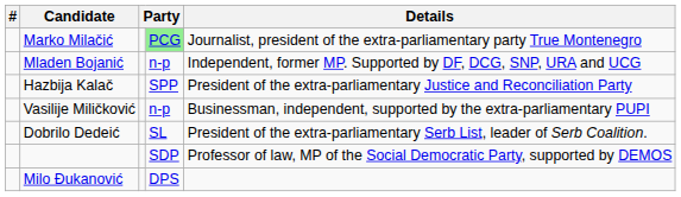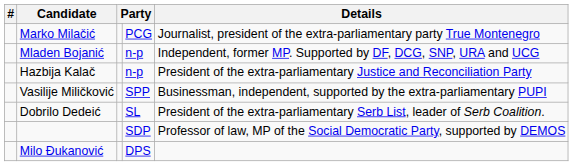 <table class=wikitable>
 <tr>
 <th>#</th>
 <th>Candidate</th>
 <th colspan=2>Party</th>
 <th colspan=2>Details</th>
 </tr>
 <tr>
 <td></td>
 <td><a href='#'>Marko Milačić</a></td>
 <td bgcolor=></td>
-<td style="background: lightgreen;"><a href='#'>PCG</a></td>
+<td><a href='#'>PCG</a></td>
 <td>Journalist, president of the extra-parliamentary party <a href='#'>True Montenegro</a></td>
 </tr>
 <tr>
 <td></td>
 <td><a href='#'>Mladen Bojanić</a></td>
 <td bgcolor=></td>
 <td><a href='#'>n-p</a></td>
 <td>Independent, former <a href='#'>MP</a>. Supported by <a href='#'>DF</a>, <a href='#'>DCG</a>, <a href='#'>SNP</a>, <a href='#'>URA</a> and <a href='#'>UCG</a></td>
 </tr>
 <tr>
 <td></td>
 <td>Hazbija Kalač</td>
 <td bgcolor=></td>
-<td><a href='#'>SPP</a></td>
+<td><a href='#'>n-p</a></td>
 <td>President of the extra-parliamentary <a href='#'>Justice and Reconciliation Party</a></td>
 </tr>
 <tr>
 <td></td>
 <td>Vasilije Miličković</td>
 <td bgcolor=></td>
-<td><a href='#'>n-p</a></td>
+<td><a href='#'>SPP</a></td>
 <td>Businessman, independent, supported by the extra-parliamentary <a href='#'>PUPI</a></td>
 </tr>
 <tr>
 <td></td>
 <td>Dobrilo Dedeić</td>
 <td bgcolor=></td>
 <td><a href='#'>SL</a></td>
 <td>President of the extra-parliamentary <a href='#'>Serb List</a>, leader of <em>Serb Coalition</em>.</td>
 </tr>
 <tr>
 <td></td>
 <td></td>
 <td bgcolor=></td>
 <td><a href='#'>SDP</a></td>
 <td>Professor of law, MP of the <a href='#'>Social Democratic Party</a>, supported by <a href='#'>DEMOS</a></td>
 </tr>
 <tr>
 <td></td>
 <td><a href='#'>Milo Đukanović</a></td>
 <td bgcolor=></td>
 <td><a href='#'>DPS</a></td>
 <td></td>
 </tr>
 </table>
